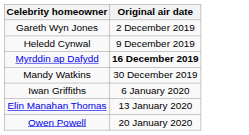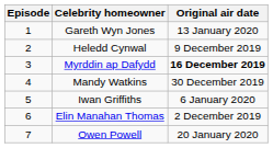 <table class="wikitable" style="text-align:center;">
 <tr>
+<th>Episode</th>
 <th>Celebrity homeowner</th>
 <th>Original air date</th>
 </tr>
 <tr>
+<td>1</td>
 <td>Gareth Wyn Jones</td>
-<td>2 December 2019</td>
+<td>13 January 2020</td>
 </tr>
 <tr>
+<td>2</td>
 <td>Heledd Cynwal</td>
 <td>9 December 2019</td>
 </tr>
 <tr>
+<td>3</td>
 <td><a href='#'>Myrddin ap Dafydd</a></td>
 <td><strong>16 December 2019</strong></td>
 </tr>
 <tr>
+<td>4</td>
 <td>Mandy Watkins</td>
 <td>30 December 2019</td>
 </tr>
 <tr>
+<td>5</td>
 <td>Iwan Griffiths</td>
 <td>6 January 2020</td>
 </tr>
 <tr>
+<td>6</td>
 <td><a href='#'>Elin Manahan Thomas</a></td>
-<td>13 January 2020</td>
+<td>2 December 2019</td>
 </tr>
 <tr>
+<td>7</td>
 <td><a href='#'>Owen Powell</a></td>
 <td>20 January 2020</td>
 </tr>
 </table>
